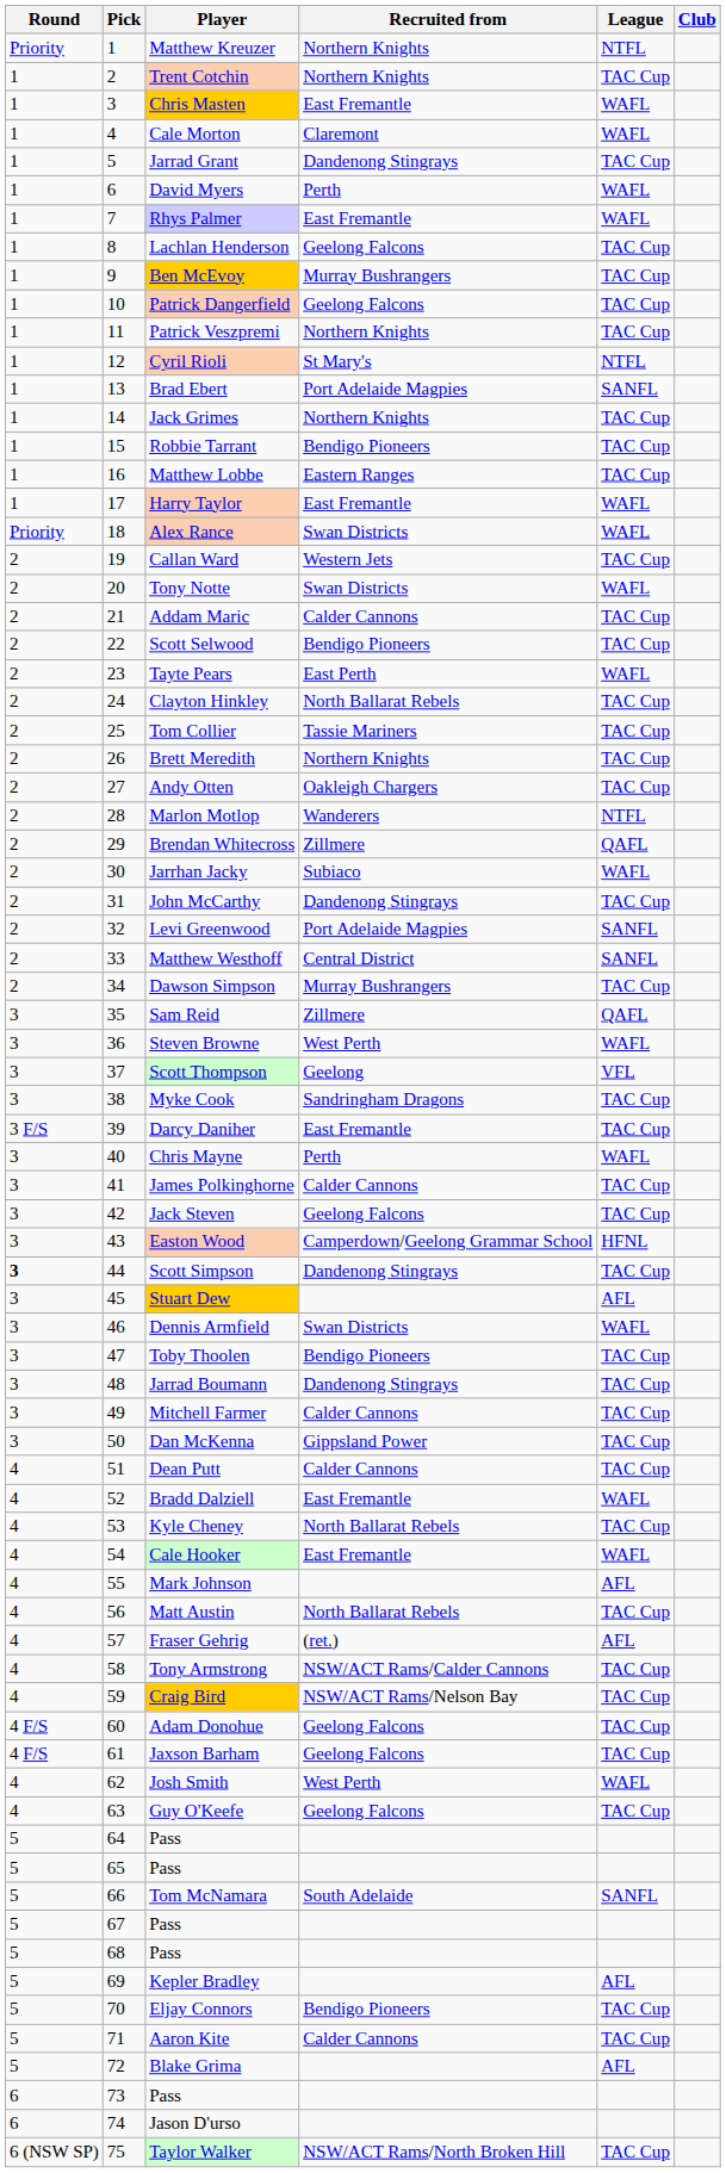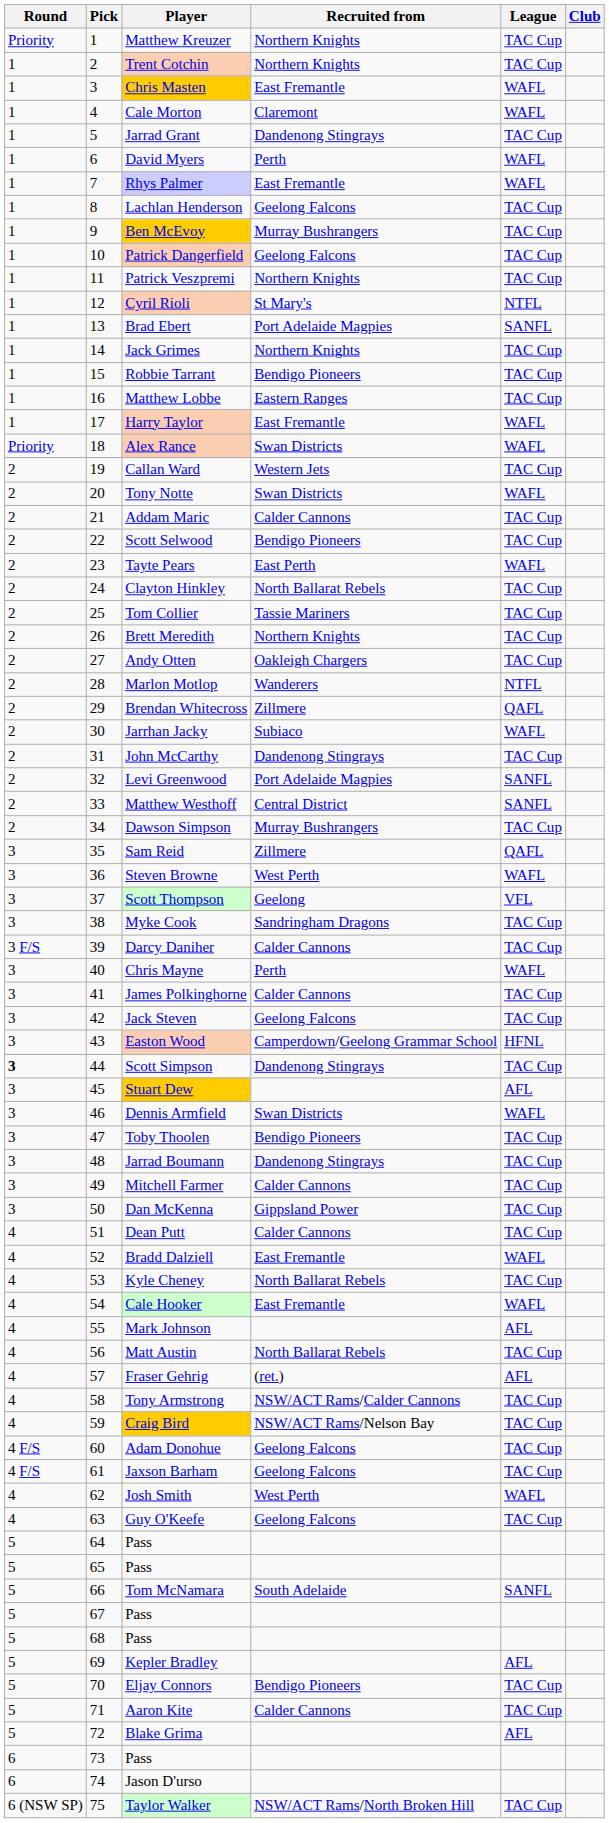 <table class="wikitable sortable">
 <tr>
 <th>Round</th>
 <th>Pick</th>
 <th>Player</th>
 <th>Recruited from</th>
 <th>League</th>
 <th><a href='#'>Club</a></th>
 </tr>
 <tr>
 <td><a href='#'>Priority</a></td>
 <td>1</td>
 <td><a href='#'>Matthew Kreuzer</a></td>
 <td><a href='#'>Northern Knights</a></td>
-<td><a href='#'>NTFL</a></td>
+<td><a href='#'>TAC Cup</a></td>
 <td></td>
 </tr>
 <tr>
 <td>1</td>
 <td>2</td>
 <td bgcolor="#FBCEB1"><a href='#'>Trent Cotchin</a></td>
 <td><a href='#'>Northern Knights</a></td>
 <td><a href='#'>TAC Cup</a></td>
 <td></td>
 </tr>
 <tr>
 <td>1</td>
 <td>3</td>
 <td bgcolor="#FFCC00"><a href='#'>Chris Masten</a></td>
 <td><a href='#'>East Fremantle</a></td>
 <td><a href='#'>WAFL</a></td>
 <td></td>
 </tr>
 <tr>
 <td>1</td>
 <td>4</td>
 <td><a href='#'>Cale Morton</a></td>
 <td><a href='#'>Claremont</a></td>
 <td><a href='#'>WAFL</a></td>
 <td></td>
 </tr>
 <tr>
 <td>1</td>
 <td>5</td>
 <td><a href='#'>Jarrad Grant</a></td>
 <td><a href='#'>Dandenong Stingrays</a></td>
 <td><a href='#'>TAC Cup</a></td>
 <td></td>
 </tr>
 <tr>
 <td>1</td>
 <td>6</td>
 <td><a href='#'>David Myers</a></td>
 <td><a href='#'>Perth</a></td>
 <td><a href='#'>WAFL</a></td>
 <td></td>
 </tr>
 <tr>
 <td>1</td>
 <td>7</td>
 <td bgcolor="#CCCCFF"><a href='#'>Rhys Palmer</a></td>
 <td><a href='#'>East Fremantle</a></td>
 <td><a href='#'>WAFL</a></td>
 <td></td>
 </tr>
 <tr>
 <td>1</td>
 <td>8</td>
 <td><a href='#'>Lachlan Henderson</a></td>
 <td><a href='#'>Geelong Falcons</a></td>
 <td><a href='#'>TAC Cup</a></td>
 <td></td>
 </tr>
 <tr>
 <td>1</td>
 <td>9</td>
 <td bgcolor="#FFCC00"><a href='#'>Ben McEvoy</a></td>
 <td><a href='#'>Murray Bushrangers</a></td>
 <td><a href='#'>TAC Cup</a></td>
 <td></td>
 </tr>
 <tr>
 <td>1</td>
 <td>10</td>
 <td bgcolor="#FBCEB"><a href='#'>Patrick Dangerfield</a></td>
 <td><a href='#'>Geelong Falcons</a></td>
 <td><a href='#'>TAC Cup</a></td>
 <td></td>
 </tr>
 <tr>
 <td>1</td>
 <td>11</td>
 <td><a href='#'>Patrick Veszpremi</a></td>
 <td><a href='#'>Northern Knights</a></td>
 <td><a href='#'>TAC Cup</a></td>
 <td></td>
 </tr>
 <tr>
 <td>1</td>
 <td>12</td>
 <td bgcolor="#FBCEB1"><a href='#'>Cyril Rioli</a></td>
 <td><a href='#'>St Mary's</a></td>
 <td><a href='#'>NTFL</a></td>
 <td></td>
 </tr>
 <tr>
 <td>1</td>
 <td>13</td>
 <td><a href='#'>Brad Ebert</a></td>
 <td><a href='#'>Port Adelaide Magpies</a></td>
 <td><a href='#'>SANFL</a></td>
 <td></td>
 </tr>
 <tr>
 <td>1</td>
 <td>14</td>
 <td><a href='#'>Jack Grimes</a></td>
 <td><a href='#'>Northern Knights</a></td>
 <td><a href='#'>TAC Cup</a></td>
 <td></td>
 </tr>
 <tr>
 <td>1</td>
 <td>15</td>
 <td><a href='#'>Robbie Tarrant</a></td>
 <td><a href='#'>Bendigo Pioneers</a></td>
 <td><a href='#'>TAC Cup</a></td>
 <td></td>
 </tr>
 <tr>
 <td>1</td>
 <td>16</td>
 <td><a href='#'>Matthew Lobbe</a></td>
 <td><a href='#'>Eastern Ranges</a></td>
 <td><a href='#'>TAC Cup</a></td>
 <td></td>
 </tr>
 <tr>
 <td>1</td>
 <td>17</td>
 <td bgcolor="#FBCEB1"><a href='#'>Harry Taylor</a></td>
 <td><a href='#'>East Fremantle</a></td>
 <td><a href='#'>WAFL</a></td>
 <td></td>
 </tr>
 <tr>
 <td><a href='#'>Priority</a></td>
 <td>18</td>
 <td bgcolor="#FBCEB1"><a href='#'>Alex Rance</a></td>
 <td><a href='#'>Swan Districts</a></td>
 <td><a href='#'>WAFL</a></td>
 <td></td>
 </tr>
 <tr>
 <td>2</td>
 <td>19</td>
 <td><a href='#'>Callan Ward</a></td>
 <td><a href='#'>Western Jets</a></td>
 <td><a href='#'>TAC Cup</a></td>
 <td></td>
 </tr>
 <tr>
 <td>2</td>
 <td>20</td>
 <td><a href='#'>Tony Notte</a></td>
 <td><a href='#'>Swan Districts</a></td>
 <td><a href='#'>WAFL</a></td>
 <td></td>
 </tr>
 <tr>
 <td>2</td>
 <td>21</td>
 <td><a href='#'>Addam Maric</a></td>
 <td><a href='#'>Calder Cannons</a></td>
 <td><a href='#'>TAC Cup</a></td>
 <td></td>
 </tr>
 <tr>
 <td>2</td>
 <td>22</td>
 <td><a href='#'>Scott Selwood</a></td>
 <td><a href='#'>Bendigo Pioneers</a></td>
 <td><a href='#'>TAC Cup</a></td>
 <td></td>
 </tr>
 <tr>
 <td>2</td>
 <td>23</td>
 <td><a href='#'>Tayte Pears</a></td>
 <td><a href='#'>East Perth</a></td>
 <td><a href='#'>WAFL</a></td>
 <td></td>
 </tr>
 <tr>
 <td>2</td>
 <td>24</td>
 <td><a href='#'>Clayton Hinkley</a></td>
 <td><a href='#'>North Ballarat Rebels</a></td>
 <td><a href='#'>TAC Cup</a></td>
 <td></td>
 </tr>
 <tr>
 <td>2</td>
 <td>25</td>
 <td><a href='#'>Tom Collier</a></td>
 <td><a href='#'>Tassie Mariners</a></td>
 <td><a href='#'>TAC Cup</a></td>
 <td></td>
 </tr>
 <tr>
 <td>2</td>
 <td>26</td>
 <td><a href='#'>Brett Meredith</a></td>
 <td><a href='#'>Northern Knights</a></td>
 <td><a href='#'>TAC Cup</a></td>
 <td></td>
 </tr>
 <tr>
 <td>2</td>
 <td>27</td>
 <td><a href='#'>Andy Otten</a></td>
 <td><a href='#'>Oakleigh Chargers</a></td>
 <td><a href='#'>TAC Cup</a></td>
 <td></td>
 </tr>
 <tr>
 <td>2</td>
 <td>28</td>
 <td><a href='#'>Marlon Motlop</a></td>
 <td><a href='#'>Wanderers</a></td>
 <td><a href='#'>NTFL</a></td>
 <td></td>
 </tr>
 <tr>
 <td>2</td>
 <td>29</td>
 <td><a href='#'>Brendan Whitecross</a></td>
 <td><a href='#'>Zillmere</a></td>
 <td><a href='#'>QAFL</a></td>
 <td></td>
 </tr>
 <tr>
 <td>2</td>
 <td>30</td>
 <td><a href='#'>Jarrhan Jacky</a></td>
 <td><a href='#'>Subiaco</a></td>
 <td><a href='#'>WAFL</a></td>
 <td></td>
 </tr>
 <tr>
 <td>2</td>
 <td>31</td>
 <td><a href='#'>John McCarthy</a></td>
 <td><a href='#'>Dandenong Stingrays</a></td>
 <td><a href='#'>TAC Cup</a></td>
 <td></td>
 </tr>
 <tr>
 <td>2</td>
 <td>32</td>
 <td><a href='#'>Levi Greenwood</a></td>
 <td><a href='#'>Port Adelaide Magpies</a></td>
 <td><a href='#'>SANFL</a></td>
 <td></td>
 </tr>
 <tr>
 <td>2</td>
 <td>33</td>
 <td><a href='#'>Matthew Westhoff</a></td>
 <td><a href='#'>Central District</a></td>
 <td><a href='#'>SANFL</a></td>
 <td></td>
 </tr>
 <tr>
 <td>2</td>
 <td>34</td>
 <td><a href='#'>Dawson Simpson</a></td>
 <td><a href='#'>Murray Bushrangers</a></td>
 <td><a href='#'>TAC Cup</a></td>
 <td></td>
 </tr>
 <tr>
 <td>3</td>
 <td>35</td>
 <td><a href='#'>Sam Reid</a></td>
 <td><a href='#'>Zillmere</a></td>
 <td><a href='#'>QAFL</a></td>
 <td></td>
 </tr>
 <tr>
 <td>3</td>
 <td>36</td>
 <td><a href='#'>Steven Browne</a></td>
 <td><a href='#'>West Perth</a></td>
 <td><a href='#'>WAFL</a></td>
 <td></td>
 </tr>
 <tr>
 <td>3</td>
 <td>37</td>
 <td bgcolor="#CCFFCC"><a href='#'>Scott Thompson</a></td>
 <td><a href='#'>Geelong</a></td>
 <td><a href='#'>VFL</a></td>
 <td></td>
 </tr>
 <tr>
 <td>3</td>
 <td>38</td>
 <td><a href='#'>Myke Cook</a></td>
 <td><a href='#'>Sandringham Dragons</a></td>
 <td><a href='#'>TAC Cup</a></td>
 <td></td>
 </tr>
 <tr>
 <td>3 <a href='#'>F/S</a></td>
 <td>39</td>
 <td><a href='#'>Darcy Daniher</a></td>
-<td><a href='#'>East Fremantle</a></td>
+<td><a href='#'>Calder Cannons</a></td>
 <td><a href='#'>TAC Cup</a></td>
 <td></td>
 </tr>
 <tr>
 <td>3</td>
 <td>40</td>
 <td><a href='#'>Chris Mayne</a></td>
 <td><a href='#'>Perth</a></td>
 <td><a href='#'>WAFL</a></td>
 <td></td>
 </tr>
 <tr>
 <td>3</td>
 <td>41</td>
 <td><a href='#'>James Polkinghorne</a></td>
 <td><a href='#'>Calder Cannons</a></td>
 <td><a href='#'>TAC Cup</a></td>
 <td></td>
 </tr>
 <tr>
 <td>3</td>
 <td>42</td>
 <td><a href='#'>Jack Steven</a></td>
 <td><a href='#'>Geelong Falcons</a></td>
 <td><a href='#'>TAC Cup</a></td>
 <td></td>
 </tr>
 <tr>
 <td>3</td>
 <td>43</td>
 <td bgcolor="#FBCEB1"><a href='#'>Easton Wood</a></td>
 <td><a href='#'>Camperdown</a>/<a href='#'>Geelong Grammar School</a></td>
 <td><a href='#'>HFNL</a></td>
 <td></td>
 </tr>
 <tr>
 <td><strong>3</strong></td>
 <td>44</td>
 <td><a href='#'>Scott Simpson</a></td>
 <td><a href='#'>Dandenong Stingrays</a></td>
 <td><a href='#'>TAC Cup</a></td>
 <td></td>
 </tr>
 <tr>
 <td>3</td>
 <td>45</td>
 <td bgcolor="#FFCC00"><a href='#'>Stuart Dew</a></td>
 <td></td>
 <td><a href='#'>AFL</a></td>
 <td></td>
 </tr>
 <tr>
 <td>3</td>
 <td>46</td>
 <td><a href='#'>Dennis Armfield</a></td>
 <td><a href='#'>Swan Districts</a></td>
 <td><a href='#'>WAFL</a></td>
 <td></td>
 </tr>
 <tr>
 <td>3</td>
 <td>47</td>
 <td><a href='#'>Toby Thoolen</a></td>
 <td><a href='#'>Bendigo Pioneers</a></td>
 <td><a href='#'>TAC Cup</a></td>
 <td></td>
 </tr>
 <tr>
 <td>3</td>
 <td>48</td>
 <td><a href='#'>Jarrad Boumann</a></td>
 <td><a href='#'>Dandenong Stingrays</a></td>
 <td><a href='#'>TAC Cup</a></td>
 <td></td>
 </tr>
 <tr>
 <td>3</td>
 <td>49</td>
 <td><a href='#'>Mitchell Farmer</a></td>
 <td><a href='#'>Calder Cannons</a></td>
 <td><a href='#'>TAC Cup</a></td>
 <td></td>
 </tr>
 <tr>
 <td>3</td>
 <td>50</td>
 <td><a href='#'>Dan McKenna</a></td>
 <td><a href='#'>Gippsland Power</a></td>
 <td><a href='#'>TAC Cup</a></td>
 <td></td>
 </tr>
 <tr>
 <td>4</td>
 <td>51</td>
 <td><a href='#'>Dean Putt</a></td>
 <td><a href='#'>Calder Cannons</a></td>
 <td><a href='#'>TAC Cup</a></td>
 <td></td>
 </tr>
 <tr>
 <td>4</td>
 <td>52</td>
 <td><a href='#'>Bradd Dalziell</a></td>
 <td><a href='#'>East Fremantle</a></td>
 <td><a href='#'>WAFL</a></td>
 <td></td>
 </tr>
 <tr>
 <td>4</td>
 <td>53</td>
 <td><a href='#'>Kyle Cheney</a></td>
 <td><a href='#'>North Ballarat Rebels</a></td>
 <td><a href='#'>TAC Cup</a></td>
 <td></td>
 </tr>
 <tr>
 <td>4</td>
 <td>54</td>
 <td bgcolor="#CCFFCC"><a href='#'>Cale Hooker</a></td>
 <td><a href='#'>East Fremantle</a></td>
 <td><a href='#'>WAFL</a></td>
 <td></td>
 </tr>
 <tr>
 <td>4</td>
 <td>55</td>
 <td><a href='#'>Mark Johnson</a></td>
 <td></td>
 <td><a href='#'>AFL</a></td>
 <td></td>
 </tr>
 <tr>
 <td>4</td>
 <td>56</td>
 <td><a href='#'>Matt Austin</a></td>
 <td><a href='#'>North Ballarat Rebels</a></td>
 <td><a href='#'>TAC Cup</a></td>
 <td></td>
 </tr>
 <tr>
 <td>4</td>
 <td>57</td>
 <td><a href='#'>Fraser Gehrig</a></td>
 <td>(<a href='#'>ret.</a>)</td>
 <td><a href='#'>AFL</a></td>
 <td></td>
 </tr>
 <tr>
 <td>4</td>
 <td>58</td>
 <td><a href='#'>Tony Armstrong</a></td>
 <td><a href='#'>NSW/ACT Rams</a>/<a href='#'>Calder Cannons</a></td>
 <td><a href='#'>TAC Cup</a></td>
 <td></td>
 </tr>
 <tr>
 <td>4</td>
 <td>59</td>
 <td bgcolor="#FFCC00"><a href='#'>Craig Bird</a></td>
 <td><a href='#'>NSW/ACT Rams</a>/Nelson Bay</td>
 <td><a href='#'>TAC Cup</a></td>
 <td></td>
 </tr>
 <tr>
 <td>4 <a href='#'>F/S</a></td>
 <td>60</td>
 <td><a href='#'>Adam Donohue</a></td>
 <td><a href='#'>Geelong Falcons</a></td>
 <td><a href='#'>TAC Cup</a></td>
 <td></td>
 </tr>
 <tr>
 <td>4 <a href='#'>F/S</a></td>
 <td>61</td>
 <td><a href='#'>Jaxson Barham</a></td>
 <td><a href='#'>Geelong Falcons</a></td>
 <td><a href='#'>TAC Cup</a></td>
 <td></td>
 </tr>
 <tr>
 <td>4</td>
 <td>62</td>
 <td><a href='#'>Josh Smith</a></td>
 <td><a href='#'>West Perth</a></td>
 <td><a href='#'>WAFL</a></td>
 <td></td>
 </tr>
 <tr>
 <td>4</td>
 <td>63</td>
 <td><a href='#'>Guy O'Keefe</a></td>
 <td><a href='#'>Geelong Falcons</a></td>
 <td><a href='#'>TAC Cup</a></td>
 <td></td>
 </tr>
 <tr>
 <td>5</td>
 <td>64</td>
 <td>Pass</td>
 <td></td>
 <td></td>
 <td></td>
 </tr>
 <tr>
 <td>5</td>
 <td>65</td>
 <td>Pass</td>
 <td></td>
 <td></td>
 <td></td>
 </tr>
 <tr>
 <td>5</td>
 <td>66</td>
 <td><a href='#'>Tom McNamara</a></td>
 <td><a href='#'>South Adelaide</a></td>
 <td><a href='#'>SANFL</a></td>
 <td></td>
 </tr>
 <tr>
 <td>5</td>
 <td>67</td>
 <td>Pass</td>
 <td></td>
 <td></td>
 <td></td>
 </tr>
 <tr>
 <td>5</td>
 <td>68</td>
 <td>Pass</td>
 <td></td>
 <td></td>
 <td></td>
 </tr>
 <tr>
 <td>5</td>
 <td>69</td>
 <td><a href='#'>Kepler Bradley</a></td>
 <td></td>
 <td><a href='#'>AFL</a></td>
 <td></td>
 </tr>
 <tr>
 <td>5</td>
 <td>70</td>
 <td><a href='#'>Eljay Connors</a></td>
 <td><a href='#'>Bendigo Pioneers</a></td>
 <td><a href='#'>TAC Cup</a></td>
 <td></td>
 </tr>
 <tr>
 <td>5</td>
 <td>71</td>
 <td><a href='#'>Aaron Kite</a></td>
 <td><a href='#'>Calder Cannons</a></td>
 <td><a href='#'>TAC Cup</a></td>
 <td></td>
 </tr>
 <tr>
 <td>5</td>
 <td>72</td>
 <td><a href='#'>Blake Grima</a></td>
 <td></td>
 <td><a href='#'>AFL</a></td>
 <td></td>
 </tr>
 <tr>
 <td>6</td>
 <td>73</td>
 <td>Pass</td>
 <td></td>
 <td></td>
 <td></td>
 </tr>
 <tr>
 <td>6</td>
 <td>74</td>
 <td>Jason D'urso</td>
 <td></td>
 <td></td>
 <td></td>
 </tr>
 <tr>
 <td>6 (NSW SP)</td>
 <td>75</td>
 <td bgcolor="#CCFFCC"><a href='#'>Taylor Walker</a></td>
 <td><a href='#'>NSW/ACT Rams</a>/<a href='#'>North Broken Hill</a></td>
 <td><a href='#'>TAC Cup</a></td>
 <td></td>
 </tr>
 </table>
